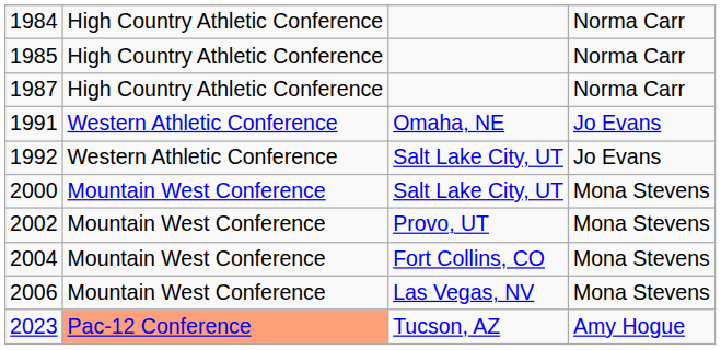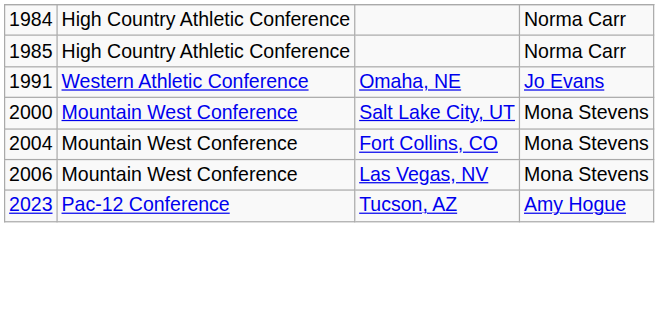 <table class="wikitable">
 <tr>
 </tr>
 <tr>
 <td>1984</td>
 <td>High Country Athletic Conference</td>
 <td></td>
 <td>Norma Carr</td>
 </tr>
 <tr>
 <td>1985</td>
 <td>High Country Athletic Conference</td>
 <td></td>
 <td>Norma Carr</td>
 </tr>
 <tr>
-<td>1987</td>
-<td>High Country Athletic Conference</td>
-<td></td>
-<td>Norma Carr</td>
-</tr>
-<tr>
 <td>1991</td>
 <td><a href='#'>Western Athletic Conference</a></td>
 <td><a href='#'>Omaha, NE</a></td>
 <td><a href='#'>Jo Evans</a></td>
 </tr>
 <tr>
-<td>1992</td>
-<td>Western Athletic Conference</td>
-<td><a href='#'>Salt Lake City, UT</a></td>
-<td>Jo Evans</td>
-</tr>
-<tr>
 <td>2000</td>
 <td><a href='#'>Mountain West Conference</a></td>
 <td><a href='#'>Salt Lake City, UT</a></td>
-<td>Mona Stevens</td>
-</tr>
-<tr>
-<td>2002</td>
-<td>Mountain West Conference</td>
-<td><a href='#'>Provo, UT</a></td>
 <td>Mona Stevens</td>
 </tr>
 <tr>
 <td>2004</td>
 <td>Mountain West Conference</td>
 <td><a href='#'>Fort Collins, CO</a></td>
 <td>Mona Stevens</td>
 </tr>
 <tr>
 <td>2006</td>
 <td>Mountain West Conference</td>
 <td><a href='#'>Las Vegas, NV</a></td>
 <td>Mona Stevens</td>
 </tr>
 <tr>
 <td><a href='#'>2023</a></td>
-<td style="background: lightsalmon;"><a href='#'>Pac-12 Conference</a></td>
+<td><a href='#'>Pac-12 Conference</a></td>
 <td><a href='#'>Tucson, AZ</a></td>
 <td><a href='#'>Amy Hogue</a></td>
 </tr>
 </table>
